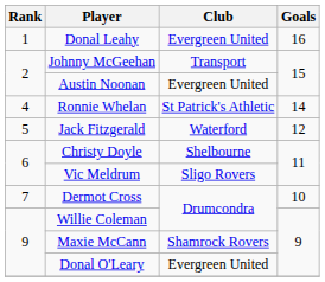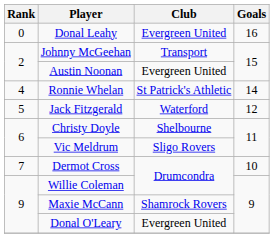 <table class="wikitable" style="text-align:center">
 <tr>
 <th>Rank</th>
 <th>Player</th>
 <th>Club</th>
 <th>Goals</th>
 </tr>
 <tr>
-<td>1</td>
+<td>0</td>
 <td><a href='#'>Donal Leahy</a></td>
 <td><a href='#'>Evergreen United</a></td>
 <td>16</td>
 </tr>
 <tr>
 <td rowspan="2">2</td>
 <td><a href='#'>Johnny McGeehan</a></td>
 <td><a href='#'>Transport</a></td>
 <td rowspan="2">15</td>
 </tr>
 <tr>
 <td><a href='#'>Austin Noonan</a></td>
 <td>Evergreen United</td>
 </tr>
 <tr>
 <td>4</td>
 <td><a href='#'>Ronnie Whelan</a></td>
 <td><a href='#'>St Patrick's Athletic</a></td>
 <td>14</td>
 </tr>
 <tr>
 <td>5</td>
 <td><a href='#'>Jack Fitzgerald</a></td>
 <td><a href='#'>Waterford</a></td>
 <td>12</td>
 </tr>
 <tr>
 <td rowspan="2">6</td>
 <td><a href='#'>Christy Doyle</a></td>
 <td><a href='#'>Shelbourne</a></td>
 <td rowspan="2">11</td>
 </tr>
 <tr>
 <td><a href='#'>Vic Meldrum</a></td>
 <td><a href='#'>Sligo Rovers</a></td>
 </tr>
 <tr>
 <td>7</td>
 <td><a href='#'>Dermot Cross</a></td>
 <td rowspan="2"><a href='#'>Drumcondra</a></td>
 <td>10</td>
 </tr>
 <tr>
 <td rowspan="3">9</td>
 <td><a href='#'>Willie Coleman</a></td>
 <td rowspan="3">9</td>
 </tr>
 <tr>
 <td><a href='#'>Maxie McCann</a></td>
 <td><a href='#'>Shamrock Rovers</a></td>
 </tr>
 <tr>
 <td><a href='#'>Donal O'Leary</a></td>
 <td>Evergreen United</td>
 </tr>
 <tr>
 </tr>
 </table>
